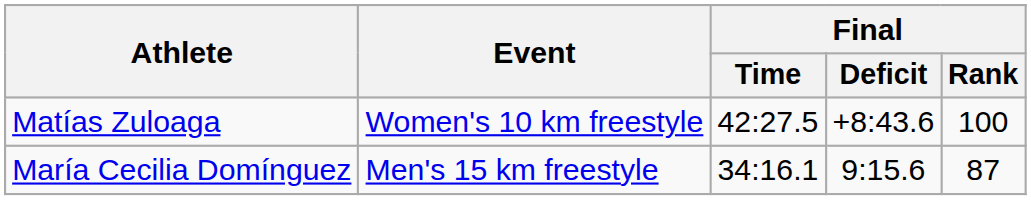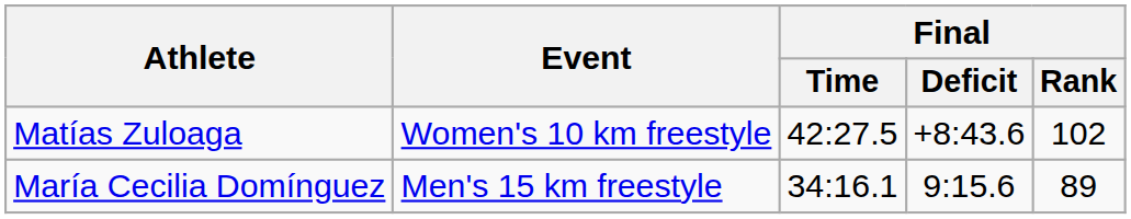 <table class="wikitable" style="font-size:90%">
 <tr>
 <th rowspan="2">Athlete</th>
 <th rowspan="2">Event</th>
 <th colspan="3">Final</th>
 </tr>
 <tr style="font-size:95%">
 <th>Time</th>
 <th>Deficit</th>
 <th>Rank</th>
 </tr>
 <tr align=center>
 <td align=left><a href='#'>Matías Zuloaga</a></td>
 <td align=left><a href='#'>Women's 10 km freestyle</a></td>
 <td>42:27.5</td>
 <td>+8:43.6</td>
-<td>100</td>
+<td>102</td>
 </tr>
 <tr align=center>
 <td align=left><a href='#'>María Cecilia Domínguez</a></td>
 <td align=left><a href='#'>Men's 15 km freestyle</a></td>
 <td>34:16.1</td>
 <td>9:15.6</td>
-<td>87</td>
+<td>89</td>
 </tr>
 </table>
